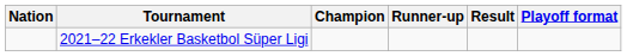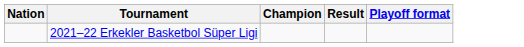 <table class="wikitable">
 <tr>
 <th>Nation</th>
 <th>Tournament</th>
 <th>Champion</th>
-<th>Runner-up</th>
 <th>Result</th>
 <th><a href='#'>Playoff format</a></th>
 </tr>
 <tr>
 <td></td>
 <td><a href='#'>2021–22 Erkekler Basketbol Süper Ligi</a></td>
 <td></td>
 <td></td>
 <td></td>
-<td></td>
 </tr>
 </table>
